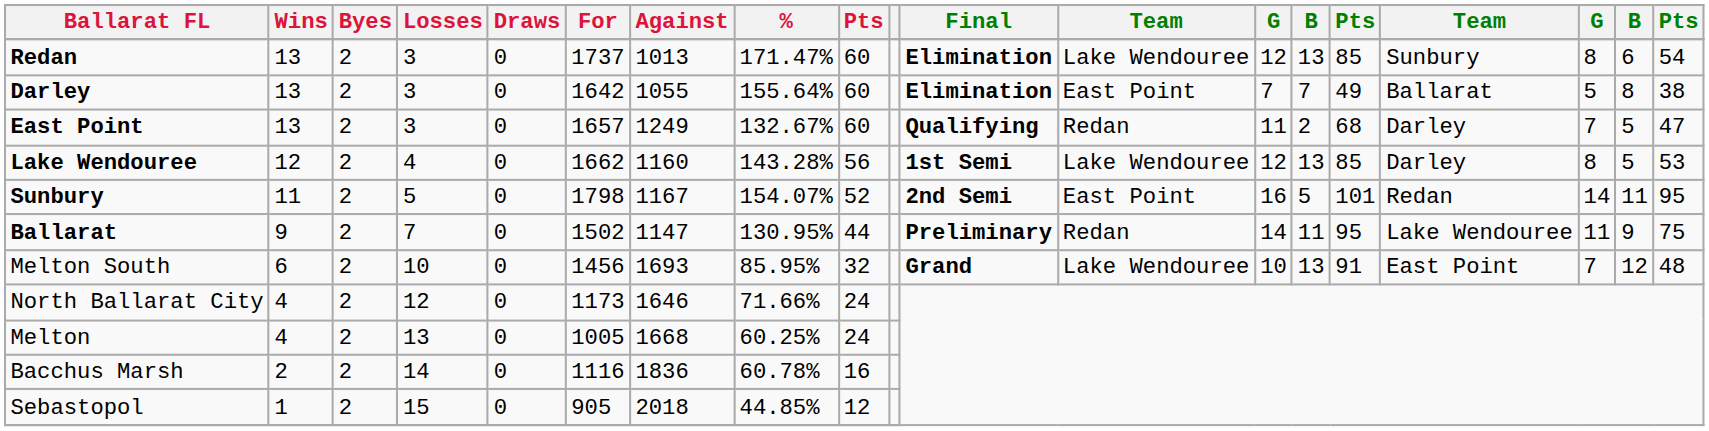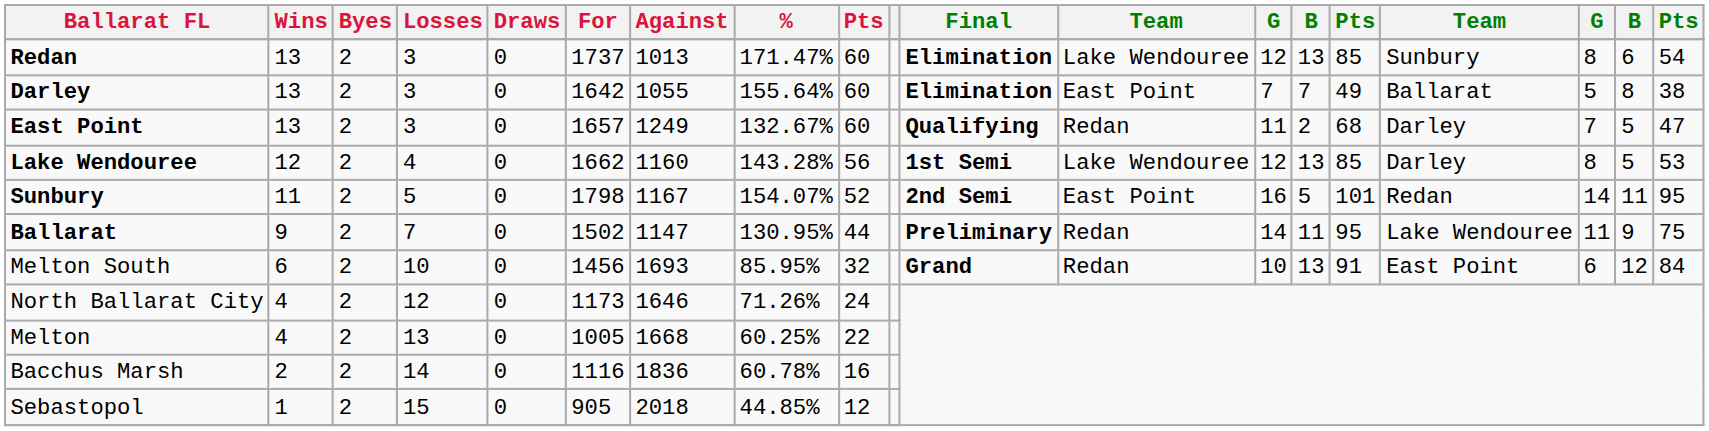 <table style="font-size: 85%; text-align: left;" class="wikitable">
 <tr>
 <th style="color:crimson">Ballarat FL</th>
 <th style="color:crimson">Wins</th>
 <th style="color:crimson">Byes</th>
 <th style="color:crimson">Losses</th>
 <th style="color:crimson">Draws</th>
 <th style="color:crimson">For</th>
 <th style="color:crimson">Against</th>
 <th style="color:crimson">%</th>
 <th style="color:crimson">Pts</th>
 <th></th>
 <th style="color:green">Final</th>
 <th style="color:green">Team</th>
 <th style="color:green">G</th>
 <th style="color:green">B</th>
 <th style="color:green">Pts</th>
 <th style="color:green">Team</th>
 <th style="color:green">G</th>
 <th style="color:green">B</th>
 <th style="color:green">Pts</th>
 </tr>
 <tr>
 </tr>
 <tr>
 </tr>
 <tr>
 <td><strong>	Redan	</strong></td>
 <td>13</td>
 <td>2</td>
 <td>3</td>
 <td>0</td>
 <td>1737</td>
 <td>1013</td>
 <td>171.47%</td>
 <td>60</td>
 <td></td>
 <td><strong>Elimination</strong></td>
 <td>Lake Wendouree</td>
 <td>12</td>
 <td>13</td>
 <td>85</td>
 <td>Sunbury</td>
 <td>8</td>
 <td>6</td>
 <td>54</td>
 </tr>
 <tr>
 <td><strong>	Darley	</strong></td>
 <td>13</td>
 <td>2</td>
 <td>3</td>
 <td>0</td>
 <td>1642</td>
 <td>1055</td>
 <td>155.64%</td>
 <td>60</td>
 <td></td>
 <td><strong>Elimination</strong></td>
 <td>East Point</td>
 <td>7</td>
 <td>7</td>
 <td>49</td>
 <td>Ballarat</td>
 <td>5</td>
 <td>8</td>
 <td>38</td>
 </tr>
 <tr>
 <td><strong>	East Point	</strong></td>
 <td>13</td>
 <td>2</td>
 <td>3</td>
 <td>0</td>
 <td>1657</td>
 <td>1249</td>
 <td>132.67%</td>
 <td>60</td>
 <td></td>
 <td><strong>Qualifying</strong></td>
 <td>Redan</td>
 <td>11</td>
 <td>2</td>
 <td>68</td>
 <td>Darley</td>
 <td>7</td>
 <td>5</td>
 <td>47</td>
 </tr>
 <tr>
 <td><strong>	Lake Wendouree	</strong></td>
 <td>12</td>
 <td>2</td>
 <td>4</td>
 <td>0</td>
 <td>1662</td>
 <td>1160</td>
 <td>143.28%</td>
 <td>56</td>
 <td></td>
 <td><strong>1st Semi</strong></td>
 <td>Lake Wendouree</td>
 <td>12</td>
 <td>13</td>
 <td>85</td>
 <td>Darley</td>
 <td>8</td>
 <td>5</td>
 <td>53</td>
 </tr>
 <tr>
 <td><strong>	Sunbury	</strong></td>
 <td>11</td>
 <td>2</td>
 <td>5</td>
 <td>0</td>
 <td>1798</td>
 <td>1167</td>
 <td>154.07%</td>
 <td>52</td>
 <td></td>
 <td><strong>2nd Semi</strong></td>
 <td>East Point</td>
 <td>16</td>
 <td>5</td>
 <td>101</td>
 <td>Redan</td>
 <td>14</td>
 <td>11</td>
 <td>95</td>
 </tr>
 <tr>
 <td><strong>	Ballarat	</strong></td>
 <td>9</td>
 <td>2</td>
 <td>7</td>
 <td>0</td>
 <td>1502</td>
 <td>1147</td>
 <td>130.95%</td>
 <td>44</td>
 <td></td>
 <td><strong>Preliminary</strong></td>
 <td>Redan</td>
 <td>14</td>
 <td>11</td>
 <td>95</td>
 <td>Lake Wendouree</td>
 <td>11</td>
 <td>9</td>
 <td>75</td>
 </tr>
 <tr>
 <td>Melton South</td>
 <td>6</td>
 <td>2</td>
 <td>10</td>
 <td>0</td>
 <td>1456</td>
 <td>1693</td>
 <td>85.95%</td>
 <td>32</td>
 <td></td>
 <td><strong>Grand</strong></td>
-<td>Lake Wendouree</td>
+<td>Redan</td>
 <td>10</td>
 <td>13</td>
 <td>91</td>
 <td>East Point</td>
-<td>7</td>
+<td>6</td>
 <td>12</td>
-<td>48</td>
+<td>84</td>
 </tr>
 <tr>
 <td>North Ballarat City</td>
 <td>4</td>
 <td>2</td>
 <td>12</td>
 <td>0</td>
 <td>1173</td>
 <td>1646</td>
-<td>71.66%</td>
+<td>71.26%</td>
 <td>24</td>
 <td></td>
 </tr>
 <tr>
 <td>Melton</td>
 <td>4</td>
 <td>2</td>
 <td>13</td>
 <td>0</td>
 <td>1005</td>
 <td>1668</td>
 <td>60.25%</td>
-<td>24</td>
+<td>22</td>
 <td></td>
 </tr>
 <tr>
 <td>Bacchus Marsh</td>
 <td>2</td>
 <td>2</td>
 <td>14</td>
 <td>0</td>
 <td>1116</td>
 <td>1836</td>
 <td>60.78%</td>
 <td>16</td>
 <td></td>
 </tr>
 <tr>
 <td>Sebastopol</td>
 <td>1</td>
 <td>2</td>
 <td>15</td>
 <td>0</td>
 <td>905</td>
 <td>2018</td>
 <td>44.85%</td>
 <td>12</td>
 <td></td>
 </tr>
 <tr>
 </tr>
 </table>
